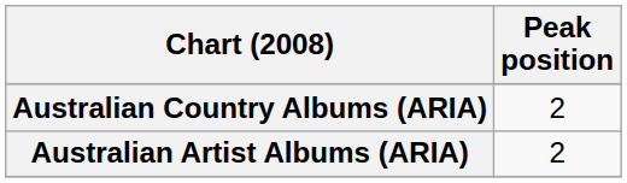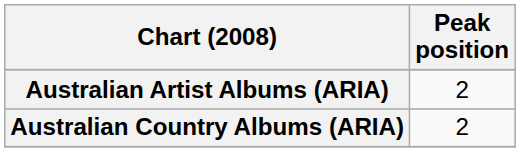 <table class="wikitable sortable plainrowheaders" style="text-align:center">
 <tr>
 <th scope="col">Chart (2008)</th>
 <th scope="col">Peak<br> position</th>
 </tr>
 <tr>
 </tr>
 <tr>
-<th scope="row">Australian Country Albums (ARIA)</th>
+<th scope="row">Australian Artist Albums (ARIA)</th>
 <td>2</td>
 </tr>
 <tr>
-<th scope="row">Australian Artist Albums (ARIA)</th>
+<th scope="row">Australian Country Albums (ARIA)</th>
 <td>2</td>
 </tr>
 <tr>
 </tr>
 </table>
